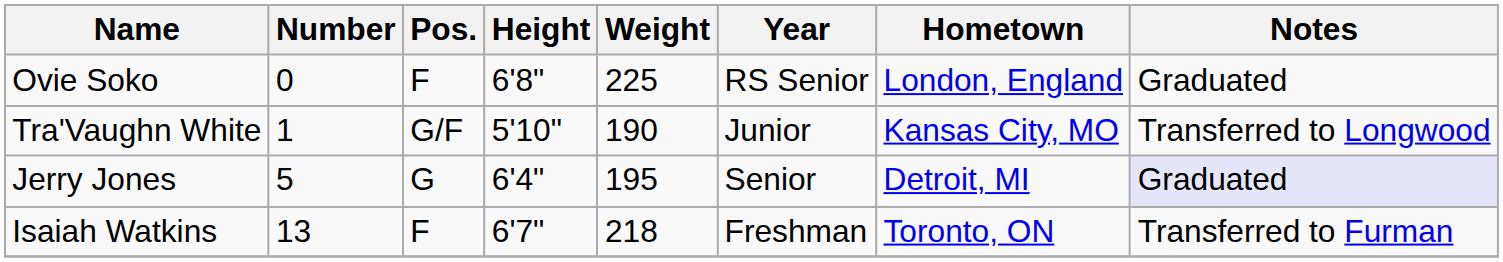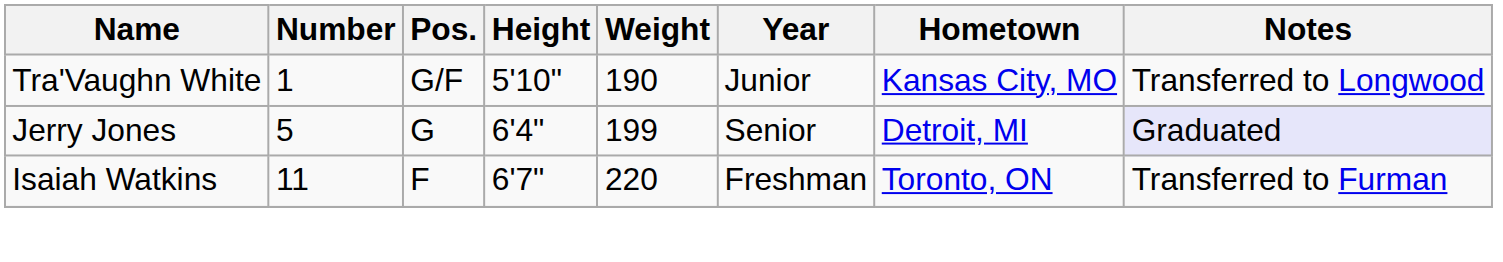 <table class="wikitable sortable" border="1">
 <tr>
 <th>Name</th>
 <th>Number</th>
 <th>Pos.</th>
 <th>Height</th>
 <th>Weight</th>
 <th>Year</th>
 <th>Hometown</th>
 <th class="unsortable">Notes</th>
-</tr>
-<tr>
-<td sortname>Ovie Soko</td>
-<td>0</td>
-<td>F</td>
-<td>6'8"</td>
-<td>225</td>
-<td>RS Senior</td>
-<td><a href='#'>London, England</a></td>
-<td>Graduated</td>
 </tr>
 <tr>
 <td sortname>Tra'Vaughn White</td>
 <td>1</td>
 <td>G/F</td>
 <td>5'10"</td>
 <td>190</td>
 <td>Junior</td>
 <td><a href='#'>Kansas City, MO</a></td>
 <td>Transferred to <a href='#'>Longwood</a></td>
 </tr>
 <tr>
 <td sortname>Jerry Jones</td>
 <td>5</td>
 <td>G</td>
 <td>6'4"</td>
-<td>195</td>
+<td>199</td>
 <td>Senior</td>
 <td><a href='#'>Detroit, MI</a></td>
 <td style="background: lavender;">Graduated</td>
 </tr>
 <tr>
 <td sortname>Isaiah Watkins</td>
-<td>13</td>
+<td>11</td>
 <td>F</td>
 <td>6'7"</td>
-<td>218</td>
+<td>220</td>
 <td>Freshman</td>
 <td><a href='#'>Toronto, ON</a></td>
 <td>Transferred to <a href='#'>Furman</a></td>
 </tr>
 <tr>
 </tr>
 </table>
